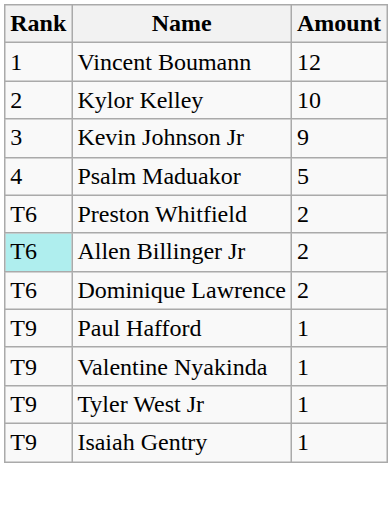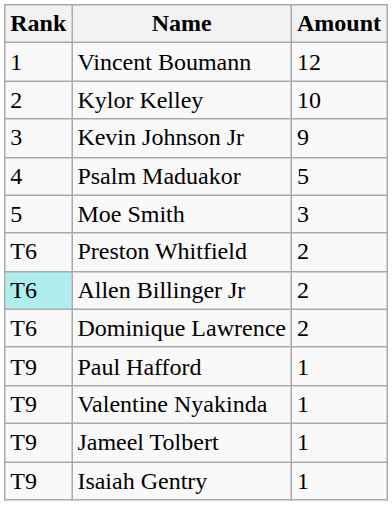 <table class="wikitable">
 <tr>
 <th>Rank</th>
 <th>Name</th>
 <th>Amount</th>
 </tr>
 <tr>
 <td>1</td>
 <td>Vincent Boumann</td>
 <td>12</td>
 </tr>
 <tr>
 <td>2</td>
 <td>Kylor Kelley</td>
 <td>10</td>
 </tr>
 <tr>
 <td>3</td>
 <td>Kevin Johnson Jr</td>
 <td>9</td>
 </tr>
 <tr>
 <td>4</td>
 <td>Psalm Maduakor</td>
 <td>5</td>
+</tr>
+<tr>
+<td>5</td>
+<td>Moe Smith</td>
+<td>3</td>
 </tr>
 <tr>
 <td>T6</td>
 <td>Preston Whitfield</td>
 <td>2</td>
 </tr>
 <tr>
 <td style="background: paleturquoise;">T6</td>
 <td>Allen Billinger Jr</td>
 <td>2</td>
 </tr>
 <tr>
 <td>T6</td>
 <td>Dominique Lawrence</td>
 <td>2</td>
 </tr>
 <tr>
 <td>T9</td>
 <td>Paul Hafford</td>
 <td>1</td>
 </tr>
 <tr>
 <td>T9</td>
 <td>Valentine Nyakinda</td>
 <td>1</td>
 </tr>
 <tr>
 <td>T9</td>
-<td>Tyler West Jr</td>
+<td>Jameel Tolbert</td>
 <td>1</td>
 </tr>
 <tr>
 <td>T9</td>
 <td>Isaiah Gentry</td>
 <td>1</td>
 </tr>
 </table>
